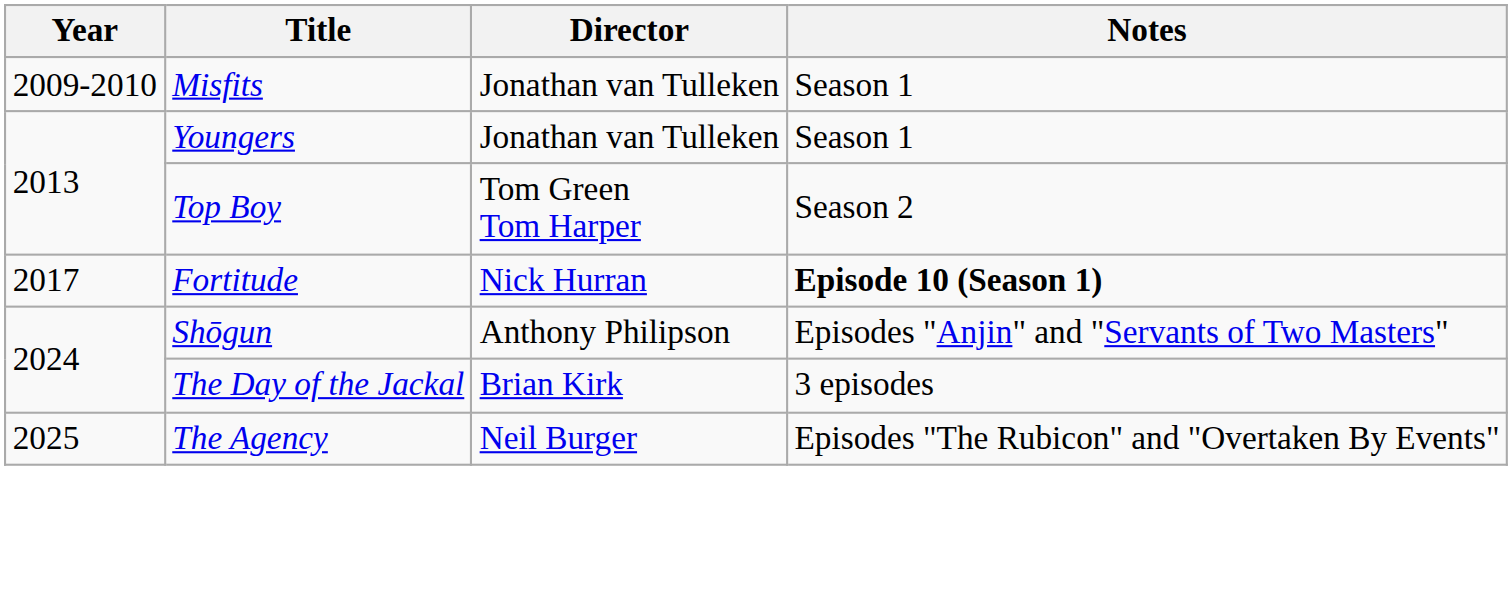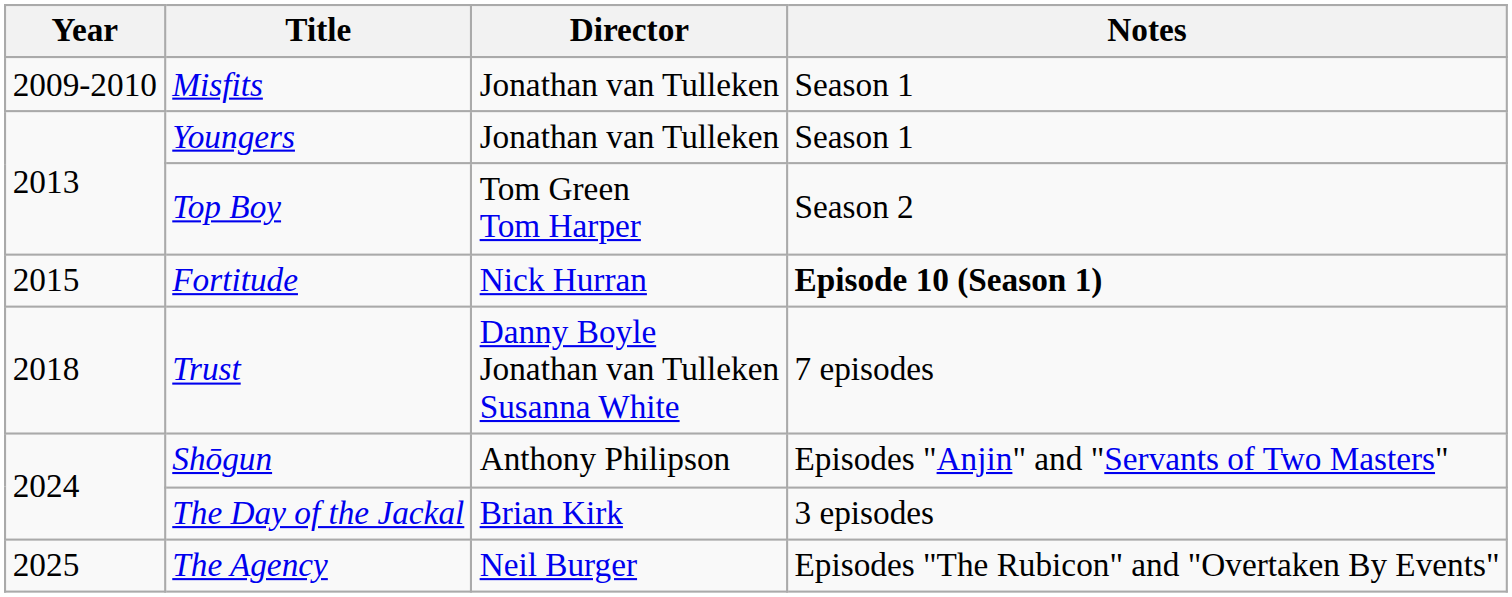 <table class="wikitable">
 <tr>
 <th>Year</th>
 <th>Title</th>
 <th>Director</th>
 <th>Notes</th>
 </tr>
 <tr>
 <td>2009-2010</td>
 <td><em><a href='#'>Misfits</a></em></td>
 <td>Jonathan van Tulleken</td>
 <td>Season 1</td>
 </tr>
 <tr>
 <td rowspan=2>2013</td>
 <td><em><a href='#'>Youngers</a></em></td>
 <td>Jonathan van Tulleken</td>
 <td>Season 1</td>
 </tr>
 <tr>
 <td><em><a href='#'>Top Boy</a></em></td>
 <td>Tom Green<br><a href='#'>Tom Harper</a></td>
 <td>Season 2</td>
 </tr>
 <tr>
-<td>2017</td>
+<td>2015</td>
 <td><em><a href='#'>Fortitude</a></em></td>
 <td><a href='#'>Nick Hurran</a></td>
 <td><strong>Episode 10 (Season 1)</strong></td>
+</tr>
+<tr>
+<td>2018</td>
+<td><em><a href='#'>Trust</a></em></td>
+<td><a href='#'>Danny Boyle</a><br>Jonathan van Tulleken<br><a href='#'>Susanna White</a></td>
+<td>7 episodes</td>
 </tr>
 <tr>
 <td rowspan=2>2024</td>
 <td><em><a href='#'>Shōgun</a></em></td>
 <td>Anthony Philipson</td>
 <td>Episodes "<a href='#'>Anjin</a>" and "<a href='#'>Servants of Two Masters</a>"</td>
 </tr>
 <tr>
 <td><em><a href='#'>The Day of the Jackal</a></em></td>
 <td><a href='#'>Brian Kirk</a></td>
 <td>3 episodes</td>
 </tr>
 <tr>
 <td>2025</td>
 <td><em><a href='#'>The Agency</a></em></td>
 <td><a href='#'>Neil Burger</a></td>
 <td>Episodes "The Rubicon" and "Overtaken By Events"</td>
 </tr>
 </table>
